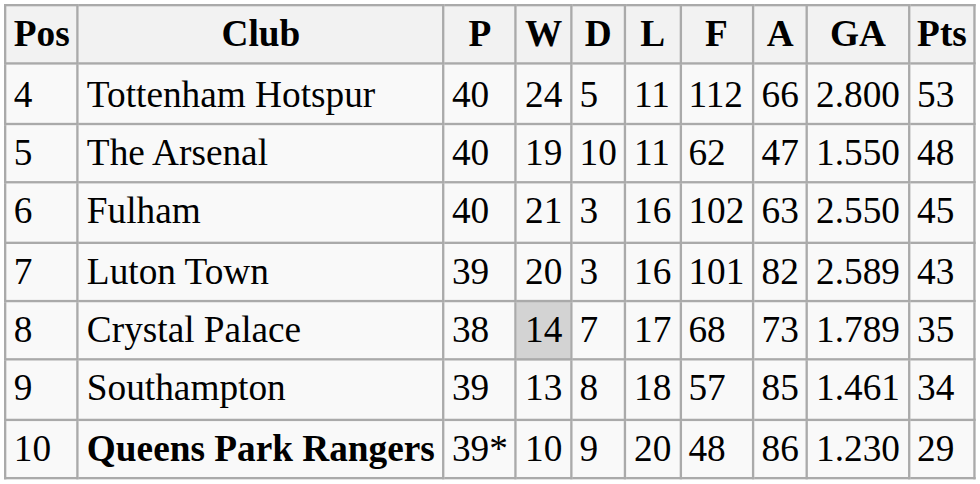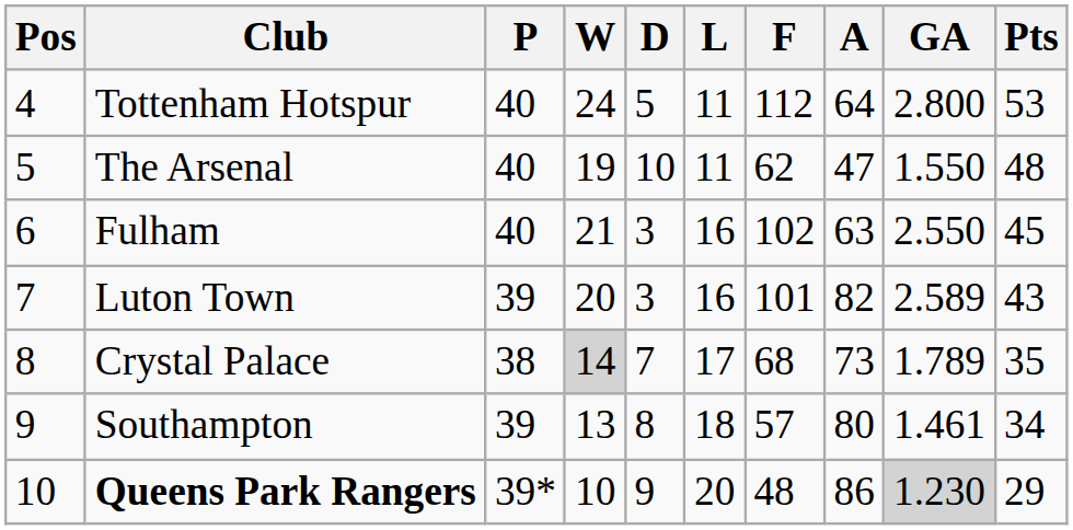 <table class="wikitable sortable">
 <tr>
 <th>Pos</th>
 <th>Club</th>
 <th>P</th>
 <th>W</th>
 <th>D</th>
 <th>L</th>
 <th>F</th>
 <th>A</th>
 <th>GA</th>
 <th>Pts</th>
 </tr>
 <tr>
 <td>4</td>
 <td align="left">Tottenham Hotspur</td>
 <td>40</td>
 <td>24</td>
 <td>5</td>
 <td>11</td>
 <td>112</td>
-<td>66</td>
+<td>64</td>
 <td>2.800</td>
 <td>53</td>
 </tr>
 <tr>
 <td>5</td>
 <td align="left">The Arsenal</td>
 <td>40</td>
 <td>19</td>
 <td>10</td>
 <td>11</td>
 <td>62</td>
 <td>47</td>
 <td>1.550</td>
 <td>48</td>
 </tr>
 <tr>
 <td>6</td>
 <td align="left">Fulham</td>
 <td>40</td>
 <td>21</td>
 <td>3</td>
 <td>16</td>
 <td>102</td>
 <td>63</td>
 <td>2.550</td>
 <td>45</td>
 </tr>
 <tr>
 <td>7</td>
 <td align="left">Luton Town</td>
 <td>39</td>
 <td>20</td>
 <td>3</td>
 <td>16</td>
 <td>101</td>
 <td>82</td>
 <td>2.589</td>
 <td>43</td>
 </tr>
 <tr>
 <td>8</td>
 <td align="left">Crystal Palace</td>
 <td>38</td>
 <td style="background: lightgrey;">14</td>
 <td>7</td>
 <td>17</td>
 <td>68</td>
 <td>73</td>
 <td>1.789</td>
 <td>35</td>
 </tr>
 <tr>
 <td>9</td>
 <td align="left">Southampton</td>
 <td>39</td>
 <td>13</td>
 <td>8</td>
 <td>18</td>
 <td>57</td>
-<td>85</td>
+<td>80</td>
 <td>1.461</td>
 <td>34</td>
 </tr>
 <tr>
 <td>10</td>
 <td align="left"><strong>Queens Park Rangers</strong></td>
 <td>39*</td>
 <td>10</td>
 <td>9</td>
 <td>20</td>
 <td>48</td>
 <td>86</td>
-<td>1.230</td>
+<td style="background: lightgrey;">1.230</td>
 <td>29</td>
 </tr>
 </table>
